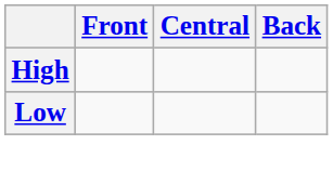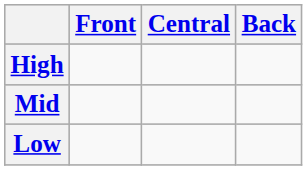 <table class="wikitable" style="text-align:center">
 <tr>
 <th></th>
 <th><a href='#'>Front</a></th>
 <th><a href='#'>Central</a></th>
 <th><a href='#'>Back</a></th>
 </tr>
 <tr align="center">
 <th><a href='#'>High</a></th>
 <td></td>
 <td></td>
 <td></td>
 </tr>
 <tr align="center">
+<th><a href='#'>Mid</a></th>
+<td></td>
+<td></td>
+<td></td>
+</tr>
+<tr align="center">
 <th><a href='#'>Low</a></th>
 <td></td>
 <td></td>
 <td></td>
 </tr>
 </table>
